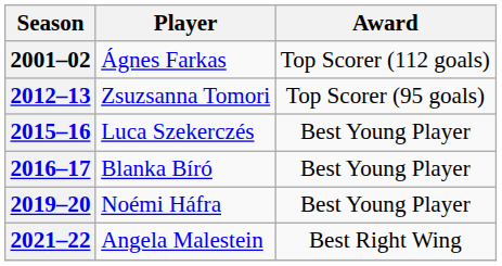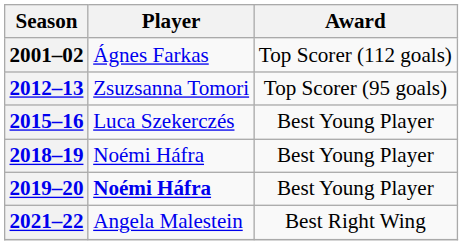 <table class="wikitable" style="text-align: center;">
 <tr>
 <th>Season</th>
 <th class="unsortable">Player</th>
 <th>Award</th>
 </tr>
 <tr>
 <th rowspan="1">2001–02</th>
 <td style="text-align: left;"> <a href='#'>Ágnes Farkas</a></td>
 <td>Top Scorer (112 goals)</td>
 </tr>
 <tr>
 <th rowspan="1"><a href='#'>2012–13</a></th>
 <td style="text-align: left;"> <a href='#'>Zsuzsanna Tomori</a></td>
 <td>Top Scorer (95 goals)</td>
 </tr>
 <tr>
 <th rowspan="1"><a href='#'>2015–16</a></th>
 <td style="text-align: left;"> <a href='#'>Luca Szekerczés</a></td>
 <td>Best Young Player</td>
 </tr>
 <tr>
-<th rowspan="1"><a href='#'>2016–17</a></th>
-<td style="text-align: left;"> <a href='#'>Blanka Bíró</a></td>
+<th rowspan="1"><a href='#'>2018–19</a></th>
+<td style="text-align: left;"> <a href='#'>Noémi Háfra</a></td>
 <td>Best Young Player</td>
 </tr>
 <tr>
 <th rowspan="1"><a href='#'>2019–20</a></th>
-<td style="text-align: left;"> <a href='#'>Noémi Háfra</a></td>
+<td style="text-align: left;"><strong> <a href='#'>Noémi Háfra</a></strong></td>
 <td>Best Young Player</td>
 </tr>
 <tr>
 <th rowspan="1"><a href='#'>2021–22</a></th>
 <td style="text-align: left;"> <a href='#'>Angela Malestein</a></td>
 <td>Best Right Wing</td>
 </tr>
 <tr>
 </tr>
 </table>
